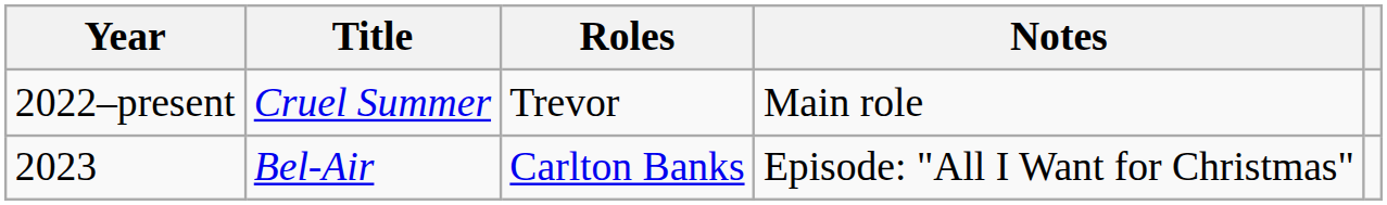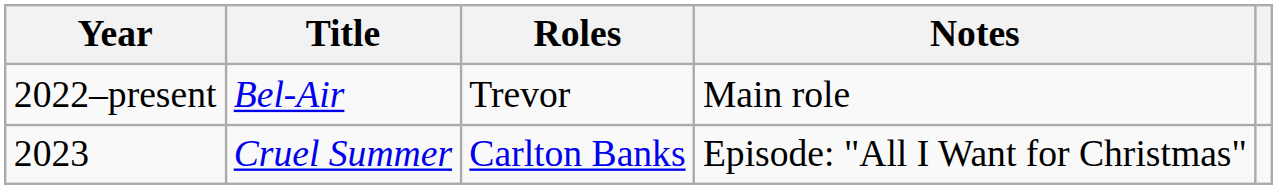 <table class="wikitable sortable">
 <tr>
 <th>Year</th>
 <th>Title</th>
 <th>Roles</th>
 <th>Notes</th>
 <th></th>
 </tr>
 <tr>
 <td>2022–present</td>
-<td><em><a href='#'>Cruel Summer</a></em></td>
+<td><em><a href='#'>Bel-Air</a></em></td>
 <td>Trevor</td>
 <td>Main role</td>
 <td align="center"></td>
 </tr>
 <tr>
 <td>2023</td>
-<td><em><a href='#'>Bel-Air</a></em></td>
+<td><em><a href='#'>Cruel Summer</a></em></td>
 <td><a href='#'>Carlton Banks</a></td>
 <td>Episode: "All I Want for Christmas"</td>
 <td align="center"></td>
 </tr>
 </table>
